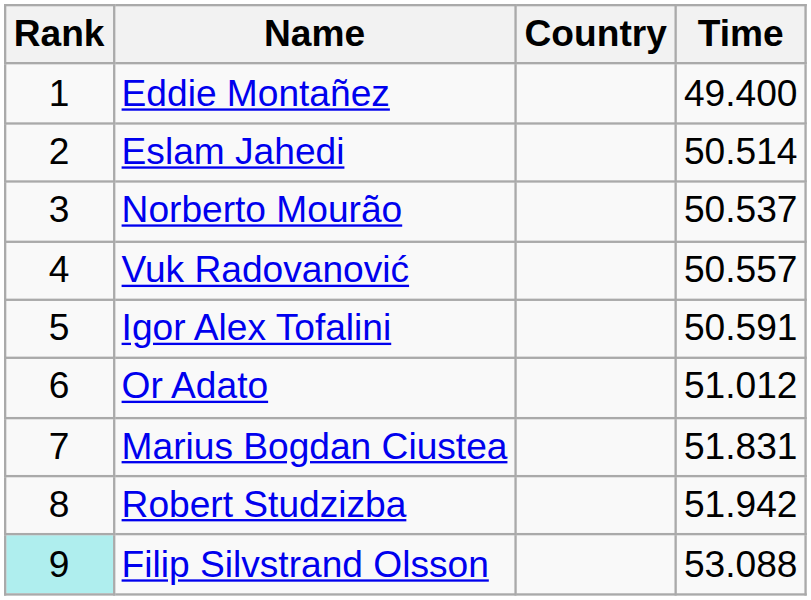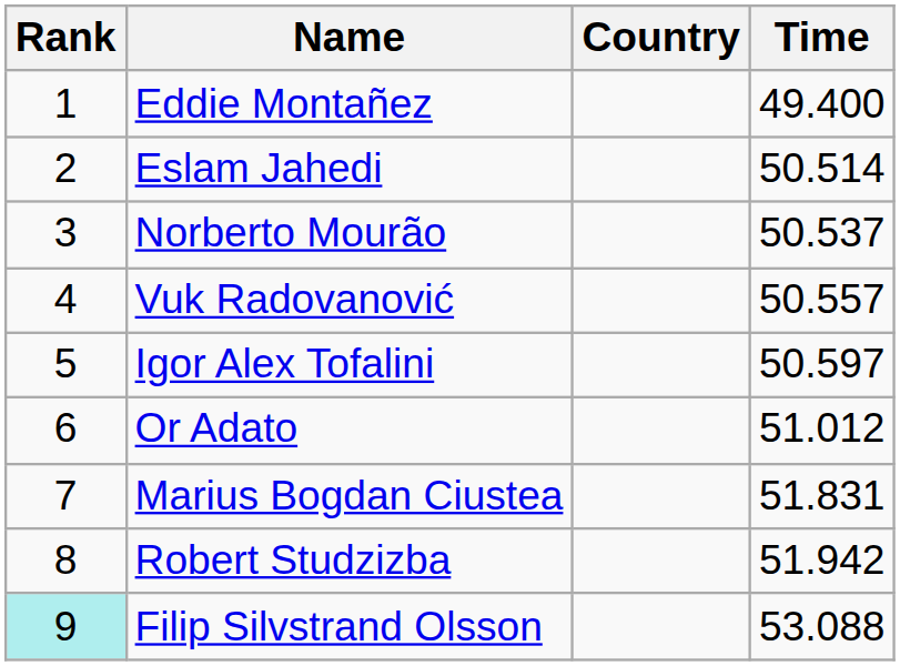 <table class="wikitable" style="text-align:center">
 <tr>
 <th>Rank</th>
 <th>Name</th>
 <th>Country</th>
 <th>Time</th>
 </tr>
 <tr>
 <td>1</td>
 <td align="left"><a href='#'>Eddie Montañez</a></td>
 <td align="left"></td>
 <td>49.400</td>
 </tr>
 <tr>
 <td>2</td>
 <td align="left"><a href='#'>Eslam Jahedi</a></td>
 <td align="left"></td>
 <td>50.514</td>
 </tr>
 <tr>
 <td>3</td>
 <td align="left"><a href='#'>Norberto Mourão</a></td>
 <td align="left"></td>
 <td>50.537</td>
 </tr>
 <tr>
 <td>4</td>
 <td align="left"><a href='#'>Vuk Radovanović</a></td>
 <td align="left"></td>
 <td>50.557</td>
 </tr>
 <tr>
 <td>5</td>
 <td align="left"><a href='#'>Igor Alex Tofalini</a></td>
 <td align="left"></td>
-<td>50.591</td>
+<td>50.597</td>
 </tr>
 <tr>
 <td>6</td>
 <td align="left"><a href='#'>Or Adato</a></td>
 <td align="left"></td>
 <td>51.012</td>
 </tr>
 <tr>
 <td>7</td>
 <td align="left"><a href='#'>Marius Bogdan Ciustea</a></td>
 <td align="left"></td>
 <td>51.831</td>
 </tr>
 <tr>
 <td>8</td>
 <td align="left"><a href='#'>Robert Studzizba</a></td>
 <td align="left"></td>
 <td>51.942</td>
 </tr>
 <tr>
 <td style="background: paleturquoise;">9</td>
 <td align="left"><a href='#'>Filip Silvstrand Olsson</a></td>
 <td align="left"></td>
 <td>53.088</td>
 </tr>
 </table>
